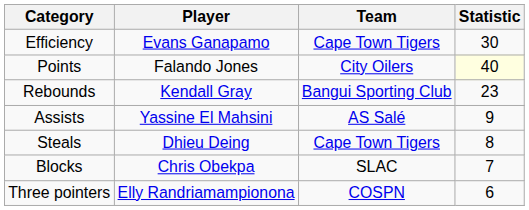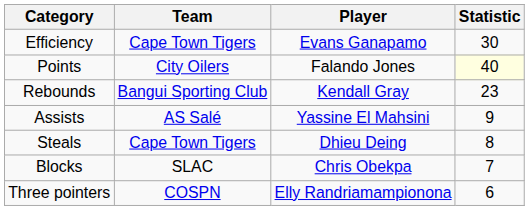 <table class="wikitable" style="text-align:center;">
 <tr>
 <th>Category</th>
+<th>Team</th>
 <th>Player</th>
-<th>Team</th>
 <th>Statistic</th>
 </tr>
 <tr>
 <td>Efficiency</td>
+<td><a href='#'>Cape Town Tigers</a></td>
 <td><a href='#'>Evans Ganapamo</a></td>
-<td><a href='#'>Cape Town Tigers</a></td>
 <td>30</td>
 </tr>
 <tr>
 <td>Points</td>
+<td><a href='#'>City Oilers</a></td>
 <td>Falando Jones</td>
-<td><a href='#'>City Oilers</a></td>
 <td style="background: lightyellow;">40</td>
 </tr>
 <tr>
 <td>Rebounds</td>
+<td><a href='#'>Bangui Sporting Club</a></td>
 <td><a href='#'>Kendall Gray</a></td>
-<td><a href='#'>Bangui Sporting Club</a></td>
 <td>23</td>
 </tr>
 <tr>
 <td>Assists</td>
+<td><a href='#'>AS Salé</a></td>
 <td><a href='#'>Yassine El Mahsini</a></td>
-<td><a href='#'>AS Salé</a></td>
 <td>9</td>
 </tr>
 <tr>
 <td>Steals</td>
+<td><a href='#'>Cape Town Tigers</a></td>
 <td><a href='#'>Dhieu Deing</a></td>
-<td><a href='#'>Cape Town Tigers</a></td>
 <td>8</td>
 </tr>
 <tr>
 <td>Blocks</td>
+<td>SLAC</td>
 <td><a href='#'>Chris Obekpa</a></td>
-<td>SLAC</td>
 <td>7</td>
 </tr>
 <tr>
 <td>Three pointers</td>
+<td><a href='#'>COSPN</a></td>
 <td><a href='#'>Elly Randriamampionona</a></td>
-<td><a href='#'>COSPN</a></td>
 <td>6</td>
 </tr>
 </table>
